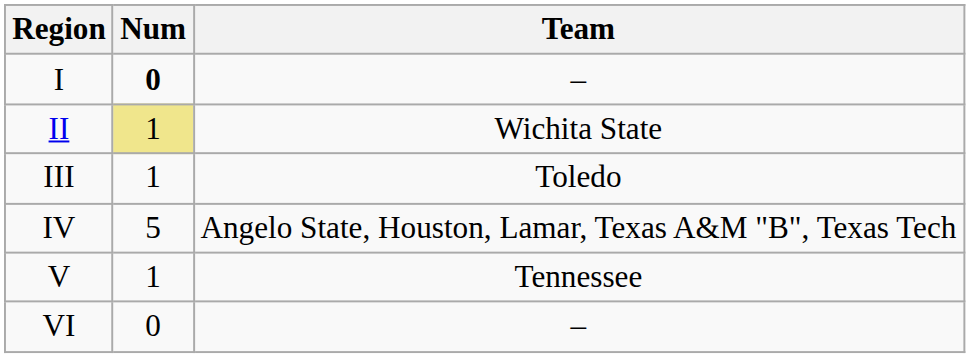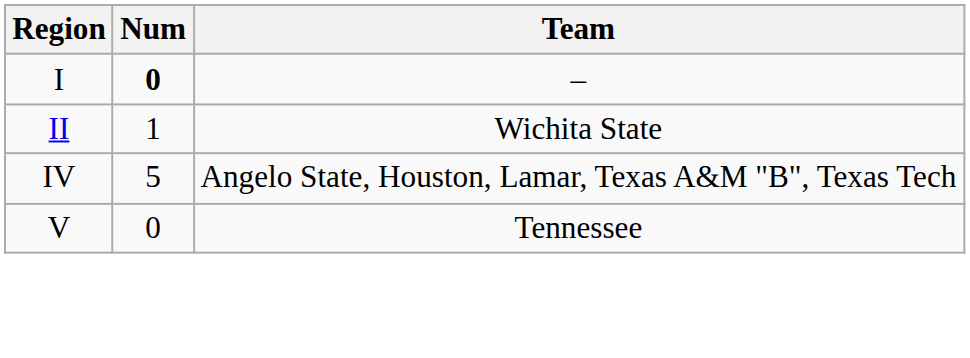 <table class="wikitable sortable" style="text-align:center">
 <tr>
 <th>Region</th>
 <th>Num</th>
 <th>Team</th>
 </tr>
 <tr>
 <td>I</td>
 <td><strong>0</strong></td>
 <td>–</td>
 </tr>
 <tr>
 <td><a href='#'>II</a></td>
-<td style="background: khaki;">1</td>
+<td>1</td>
 <td>Wichita State</td>
-</tr>
-<tr>
-<td>III</td>
-<td>1</td>
-<td>Toledo</td>
 </tr>
 <tr>
 <td>IV</td>
 <td>5</td>
 <td>Angelo State, Houston, Lamar, Texas A&M "B", Texas Tech</td>
 </tr>
 <tr>
 <td>V</td>
-<td>1</td>
+<td>0</td>
 <td>Tennessee</td>
 </tr>
-<tr>
-<td>VI</td>
-<td>0</td>
-<td>–</td>
-</tr>
 </table>
